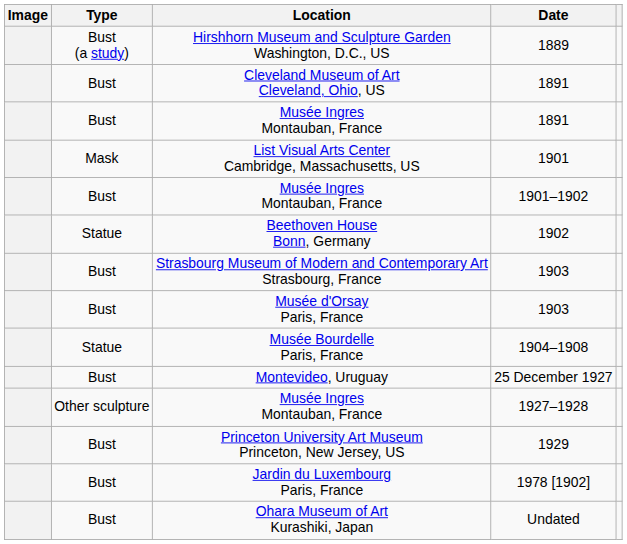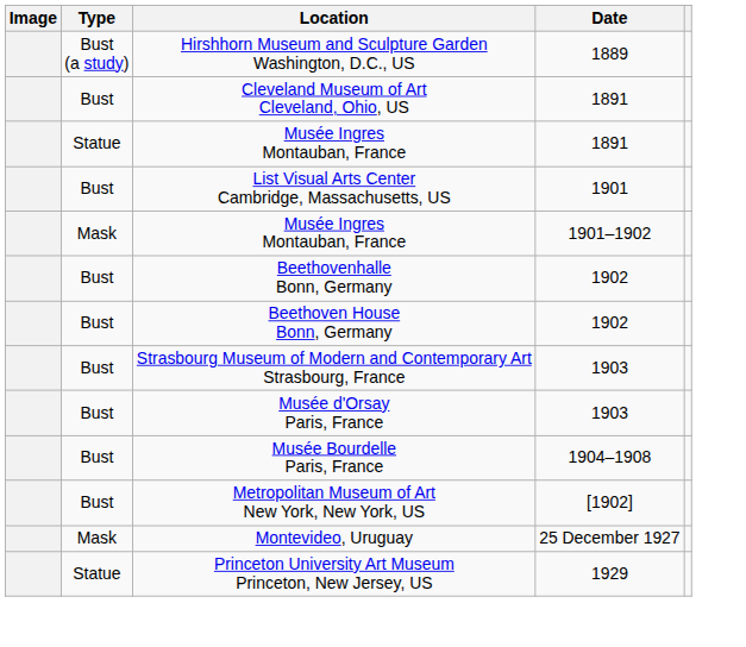 <table class = "wikitable sortable plainrowheaders" style="text-align:center">
 <tr>
 <th scope="col" class="unsortable">Image</th>
 <th scope="col">Type</th>
 <th scope="col">Location</th>
 <th scope="col">Date</th>
 <th scope="col" class="unsortable"></th>
 </tr>
 <tr>
 <th scope="row"></th>
 <td>Bust<br>(a <a href='#'>study</a>)</td>
 <td data-sort-value="US, Washington D.C."><a href='#'>Hirshhorn Museum and Sculpture Garden</a><br>Washington, D.C., US </td>
 <td data-sort-value="1889">1889</td>
 <td></td>
 </tr>
 <tr>
 <th scope="row"></th>
 <td>Bust</td>
 <td data-sort-value="United States, Ohio, Cleveland"><a href='#'>Cleveland Museum of Art</a><br><a href='#'>Cleveland, Ohio</a>, US </td>
 <td>1891</td>
 <td></td>
 </tr>
 <tr>
 <th scope="row"></th>
-<td>Bust</td>
+<td>Statue</td>
 <td data-sort-value="France, Montauban"><a href='#'>Musée Ingres</a><br>Montauban, France </td>
 <td data-sort-value="1891">1891</td>
 <td></td>
 </tr>
 <tr>
 <th scope="row"></th>
-<td>Mask</td>
+<td>Bust</td>
 <td data-sort-value="US, Massachusetts"><a href='#'>List Visual Arts Center</a><br>Cambridge, Massachusetts, US </td>
 <td data-sort-value="1901a">1901</td>
 <td></td>
 </tr>
 <tr>
 <th scope="row"></th>
-<td>Bust</td>
+<td>Mask</td>
 <td data-sort-value="France, Montauban"><a href='#'>Musée Ingres</a><br>Montauban, France </td>
 <td data-sort-value="1901b">1901–1902</td>
 <td></td>
 </tr>
 <tr>
 <th scope="row"></th>
-<td>Statue</td>
+<td>Bust</td>
+<td data-sort-value="Bonn, Beethovenhalle"><a href='#'>Beethovenhalle</a><br>Bonn, Germany </td>
+<td>1902</td>
+<td></td>
+</tr>
+<tr>
+<th scope="row"></th>
+<td>Bust</td>
 <td data-sort-value="Germany, Bonn"><a href='#'>Beethoven House</a><br><a href='#'>Bonn</a>, Germany </td>
 <td data-sort-value="1902">1902</td>
 <td></td>
 </tr>
 <tr>
 <th scope="row"></th>
 <td>Bust</td>
 <td data-sort-value="France, Strasbourg"><a href='#'>Strasbourg Museum of Modern and Contemporary Art</a><br>Strasbourg, France </td>
 <td data-sort-value="1903a">1903</td>
 <td></td>
 </tr>
 <tr>
 <th scope="row"></th>
 <td>Bust</td>
 <td data-sort-value="France, Paris"><a href='#'>Musée d'Orsay</a><br>Paris, France </td>
 <td data-sort-value="1903b">1903</td>
 <td></td>
 </tr>
 <tr>
 <th scope="row"></th>
-<td>Statue</td>
+<td>Bust</td>
 <td data-sort-value="France, Paris"><a href='#'>Musée Bourdelle</a><br>Paris, France </td>
 <td data-sort-value="1904">1904–1908</td>
 <td></td>
 </tr>
 <tr>
 <th scope="row"></th>
 <td>Bust</td>
+<td data-sort-value="US, New York"><a href='#'>Metropolitan Museum of Art</a><br>New York, New York, US </td>
+<td data-sort-value="1926"> [1902]</td>
+<td></td>
+</tr>
+<tr>
+<th scope="row"></th>
+<td>Mask</td>
 <td data-sort-value="Uruguay, Montevideo"><a href='#'>Montevideo</a>, Uruguay </td>
 <td data-sort-value="1927d">25 December 1927</td>
 <td></td>
 </tr>
 <tr>
 <th scope="row"></th>
-<td data-sort-value="ZZZZ">Other sculpture</td>
-<td data-sort-value="France, Montauban"><a href='#'>Musée Ingres</a><br>Montauban, France </td>
-<td data-sort-value="1927">1927–1928</td>
-<td></td>
-</tr>
-<tr>
-<th scope="row"></th>
-<td>Bust</td>
+<td>Statue</td>
 <td data-sort-value="US, New Jersey"><a href='#'>Princeton University Art Museum</a><br>Princeton, New Jersey, US </td>
 <td data-sort-value="1929">1929</td>
 <td></td>
 </tr>
-<tr>
-<th scope="row"></th>
-<td>Bust</td>
-<td data-sort-value="France, Paris"><a href='#'>Jardin du Luxembourg</a><br>Paris, France </td>
-<td data-sort-value="1978">1978 [1902]</td>
-<td></td>
-</tr>
-<tr>
-<th scope="row"></th>
-<td>Bust</td>
-<td data-sort-value="Japan, Kurashiki"><a href='#'>Ohara Museum of Art</a><br>Kurashiki, Japan </td>
-<td data-sort-value="ZZZZ">Undated</td>
-<td></td>
-</tr>
 </table>
